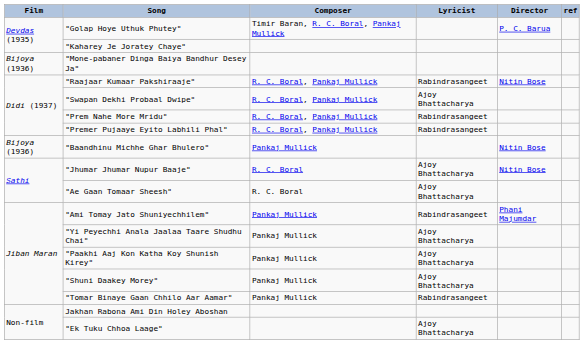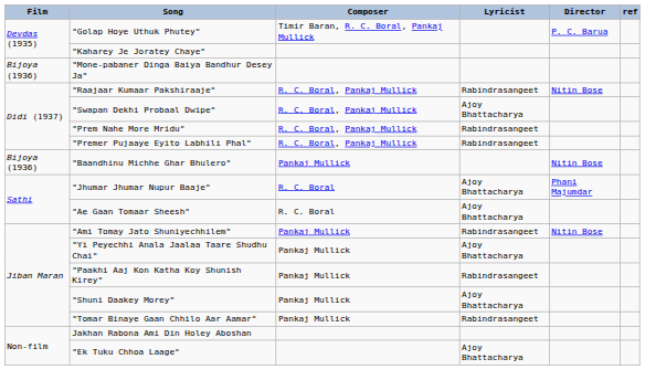 <table class="wikitable" style="font-size:90%">
 <tr>
 <th style="background:#B0C4DE;">Film</th>
 <th style="background:#B0C4DE;">Song</th>
 <th style="background:#B0C4DE;">Composer</th>
 <th style="background:#B0C4DE;">Lyricist</th>
 <th style="background:#B0C4DE;">Director</th>
 <th style="background:#B0C4DE;">ref</th>
 </tr>
 <tr>
 <td rowspan="2"><em><a href='#'>Devdas</a></em> (1935)</td>
 <td>"Golap Hoye Uthuk Phutey"</td>
 <td>Timir Baran, <a href='#'>R. C. Boral</a>, <a href='#'>Pankaj Mullick</a></td>
 <td></td>
 <td><a href='#'>P. C. Barua</a></td>
 <td></td>
 </tr>
 <tr>
 <td>"Kaharey Je Joratey Chaye"</td>
 <td></td>
 <td></td>
 <td></td>
 <td></td>
 </tr>
 <tr>
 <td rowspan="1"><em>Bijoya</em> (1936)</td>
 <td>"Mone-pabaner Dinga Baiya Bandhur Desey Ja"</td>
 <td></td>
 <td></td>
 <td></td>
 <td></td>
 </tr>
 <tr>
 <td rowspan="4"><em>Didi</em> (1937)</td>
 <td>"Raajaar Kumaar Pakshiraaje"</td>
 <td><a href='#'>R. C. Boral</a>, <a href='#'>Pankaj Mullick</a></td>
 <td>Rabindrasangeet</td>
 <td><a href='#'>Nitin Bose</a></td>
 <td></td>
 </tr>
 <tr>
 <td>"Swapan Dekhi Probaal Dwipe"</td>
 <td><a href='#'>R. C. Boral</a>, <a href='#'>Pankaj Mullick</a></td>
 <td>Ajoy Bhattacharya</td>
 <td></td>
 <td></td>
 </tr>
 <tr>
 <td>"Prem Nahe More Mridu"</td>
 <td><a href='#'>R. C. Boral</a>, <a href='#'>Pankaj Mullick</a></td>
 <td>Rabindrasangeet</td>
 <td></td>
 <td></td>
 </tr>
 <tr>
 <td>"Premer Pujaaye Eyito Labhili Phal"</td>
 <td><a href='#'>R. C. Boral</a>, <a href='#'>Pankaj Mullick</a></td>
 <td>Rabindrasangeet</td>
 <td></td>
 <td></td>
 </tr>
 <tr>
 <td rowspan="1"><em>Bijoya</em> (1936)</td>
 <td>"Baandhinu Michhe Ghar Bhulero"</td>
 <td><a href='#'>Pankaj Mullick</a></td>
 <td></td>
 <td><a href='#'>Nitin Bose</a></td>
 <td></td>
 </tr>
 <tr>
 <td rowspan="2"><em><a href='#'>Sathi</a></em></td>
 <td>"Jhumar Jhumar Nupur Baaje"</td>
 <td><a href='#'>R. C. Boral</a></td>
 <td>Ajoy Bhattacharya</td>
-<td><a href='#'>Nitin Bose</a></td>
+<td><a href='#'>Phani Majumdar</a></td>
 <td></td>
 </tr>
 <tr>
 <td>"Ae Gaan Tomaar Sheesh"</td>
 <td>R. C. Boral</td>
 <td>Ajoy Bhattacharya</td>
 <td></td>
 <td></td>
 </tr>
 <tr>
 <td rowspan="5"><em>Jiban Maran</em></td>
 <td>"Ami Tomay Jato Shuniyechhilem"</td>
 <td><a href='#'>Pankaj Mullick</a></td>
 <td>Rabindrasangeet</td>
-<td><a href='#'>Phani Majumdar</a></td>
+<td><a href='#'>Nitin Bose</a></td>
 <td></td>
 </tr>
 <tr>
 <td>"Yi Peyechhi Anala Jaalaa Taare Shudhu Chai"</td>
 <td>Pankaj Mullick</td>
 <td>Ajoy Bhattacharya</td>
 <td></td>
 <td></td>
 </tr>
 <tr>
 <td>"Paakhi Aaj Kon Katha Koy Shunish Kirey"</td>
 <td>Pankaj Mullick</td>
-<td>Ajoy Bhattacharya</td>
+<td>Rabindrasangeet</td>
 <td></td>
 <td></td>
 </tr>
 <tr>
 <td>"Shuni Daakey Morey"</td>
 <td>Pankaj Mullick</td>
 <td>Ajoy Bhattacharya</td>
 <td></td>
 <td></td>
 </tr>
 <tr>
 <td>"Tomar Binaye Gaan Chhilo Aar Aamar"</td>
 <td>Pankaj Mullick</td>
 <td>Rabindrasangeet</td>
 <td></td>
 <td></td>
 </tr>
 <tr>
 <td rowspan="2">Non-film</td>
 <td>Jakhan Rabona Ami Din Holey Aboshan</td>
 <td></td>
 <td></td>
 <td></td>
 <td></td>
 </tr>
 <tr>
 <td>"Ek Tuku Chhoa Laage"</td>
 <td></td>
 <td>Ajoy Bhattacharya</td>
 <td></td>
 <td></td>
 </tr>
 </table>
